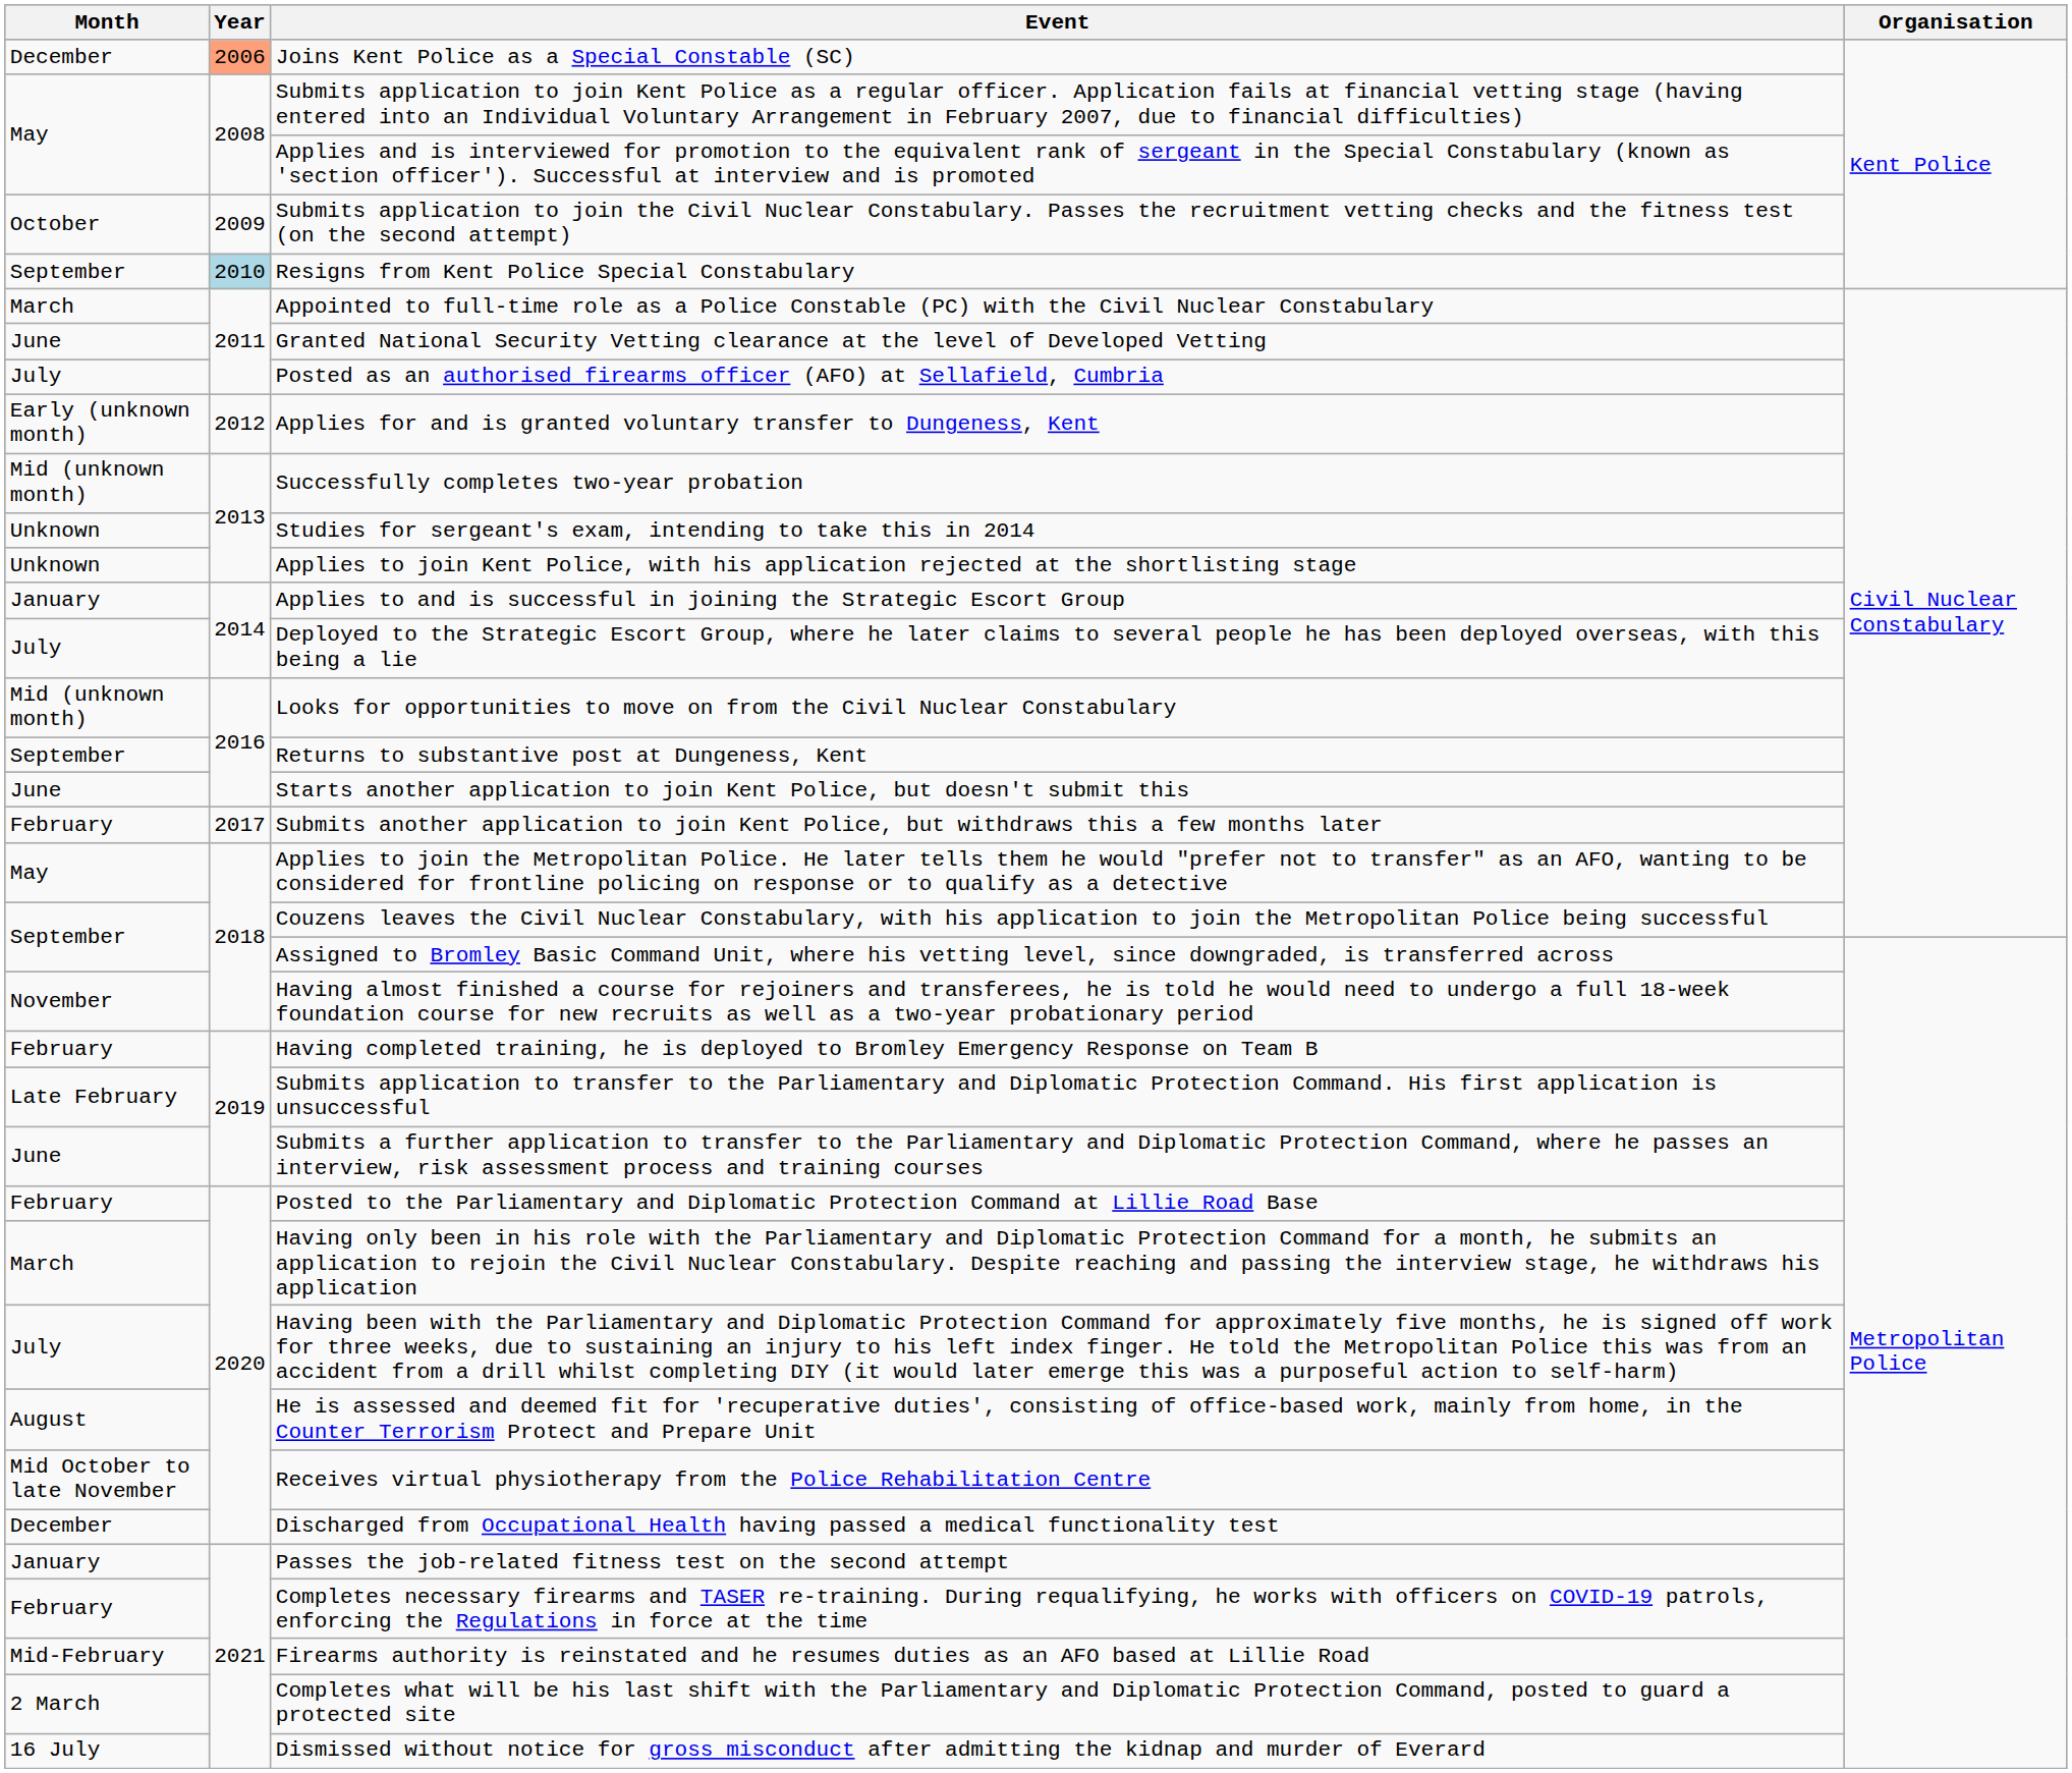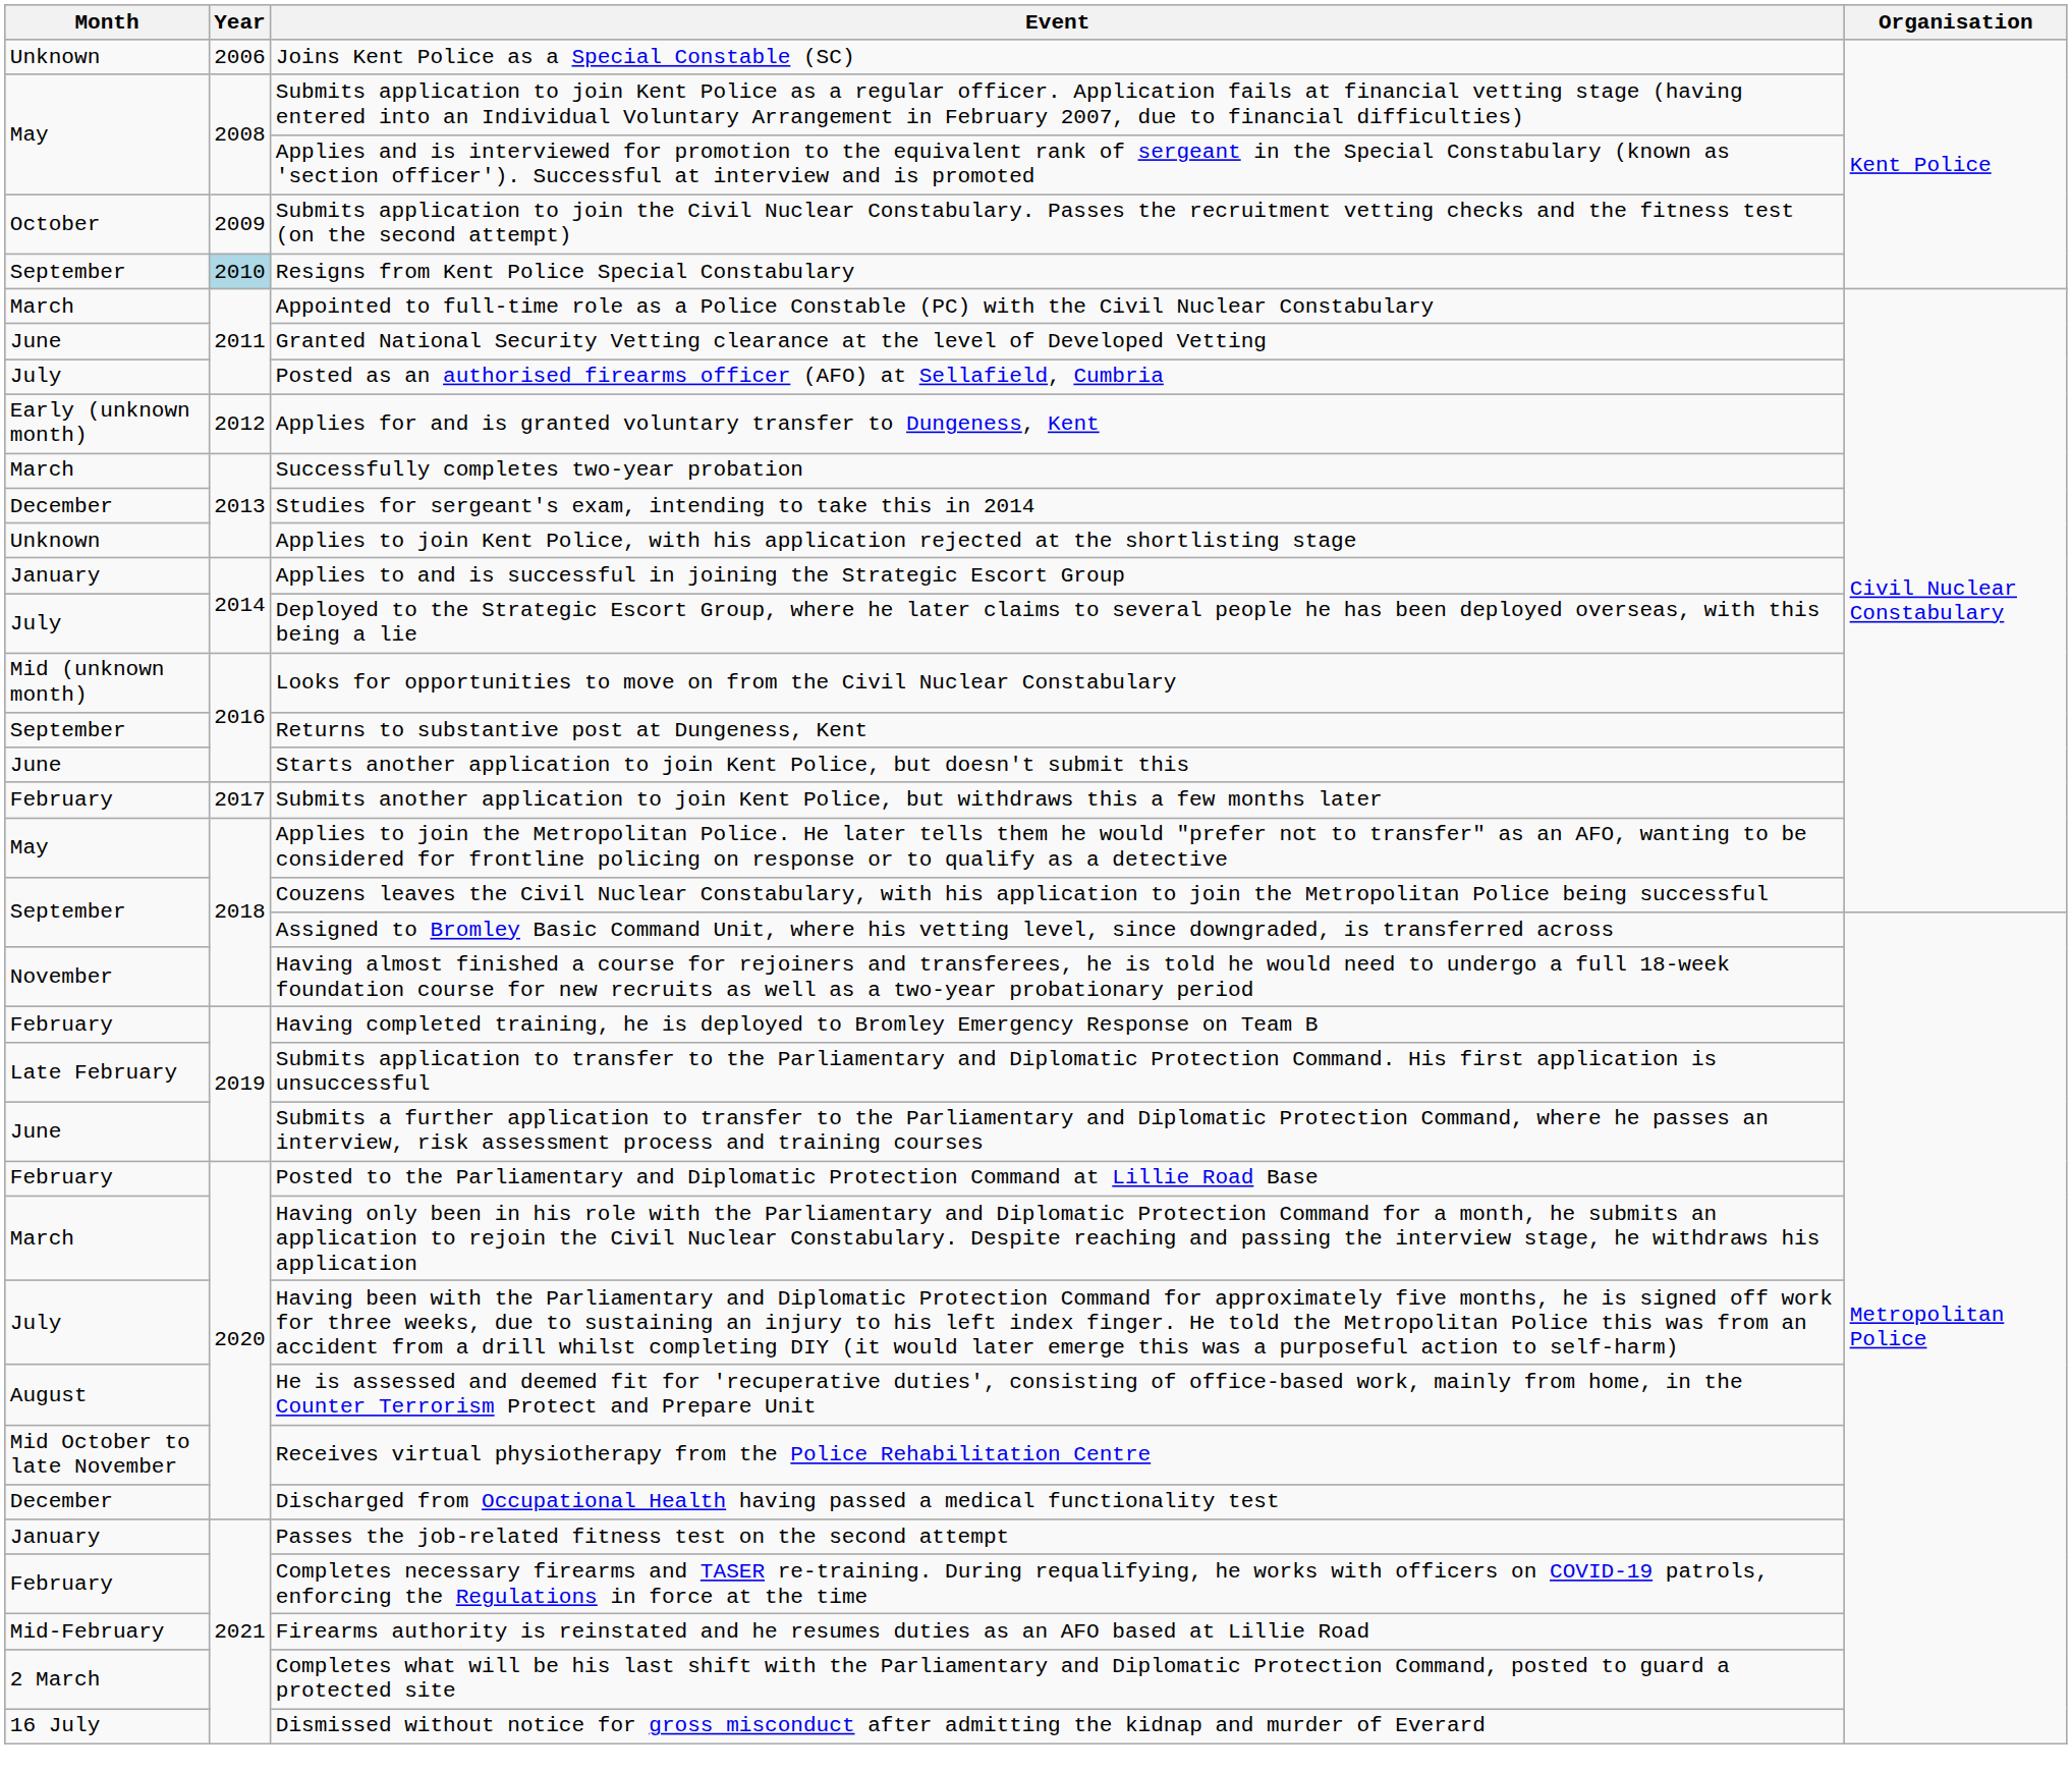 <table class="wikitable mw-collapsible">
 <tr>
 <th>Month</th>
 <th>Year</th>
 <th>Event</th>
 <th>Organisation</th>
 </tr>
 <tr>
-<td>December</td>
-<td style="background: lightsalmon;">2006</td>
+<td>Unknown</td>
+<td>2006</td>
 <td>Joins Kent Police as a <a href='#'>Special Constable</a> (SC)</td>
 <td rowspan="5"><a href='#'>Kent Police</a></td>
 </tr>
 <tr>
 <td rowspan="2">May</td>
 <td rowspan="2">2008</td>
 <td>Submits application to join Kent Police as a regular officer. Application fails at financial vetting stage (having entered into an Individual Voluntary Arrangement in February 2007, due to financial difficulties)</td>
 </tr>
 <tr>
 <td>Applies and is interviewed for promotion to the equivalent rank of <a href='#'>sergeant</a> in the Special Constabulary (known as 'section officer'). Successful at interview and is promoted</td>
 </tr>
 <tr>
 <td>October</td>
 <td>2009</td>
 <td>Submits application to join the Civil Nuclear Constabulary. Passes the recruitment vetting checks and the fitness test (on the second attempt)</td>
 </tr>
 <tr>
 <td>September</td>
 <td style="background: lightblue;">2010</td>
 <td>Resigns from Kent Police Special Constabulary</td>
 </tr>
 <tr>
 <td>March</td>
 <td rowspan="3">2011</td>
 <td>Appointed to full-time role as a Police Constable (PC) with the Civil Nuclear Constabulary</td>
 <td rowspan="15"><a href='#'>Civil Nuclear Constabulary</a></td>
 </tr>
 <tr>
 <td>June</td>
 <td>Granted National Security Vetting clearance at the level of Developed Vetting</td>
 </tr>
 <tr>
 <td>July</td>
 <td>Posted as an <a href='#'>authorised firearms officer</a> (AFO) at <a href='#'>Sellafield</a>, <a href='#'>Cumbria</a></td>
 </tr>
 <tr>
 <td>Early (unknown month)</td>
 <td>2012</td>
 <td>Applies for and is granted voluntary transfer to <a href='#'>Dungeness</a>, <a href='#'>Kent</a></td>
 </tr>
 <tr>
-<td>Mid (unknown month)</td>
+<td>March</td>
 <td rowspan="3">2013</td>
 <td>Successfully completes two-year probation</td>
 </tr>
 <tr>
-<td>Unknown</td>
+<td>December</td>
 <td>Studies for sergeant's exam, intending to take this in 2014</td>
 </tr>
 <tr>
 <td>Unknown</td>
 <td>Applies to join Kent Police, with his application rejected at the shortlisting stage</td>
 </tr>
 <tr>
 <td>January</td>
 <td rowspan="2">2014</td>
 <td>Applies to and is successful in joining the Strategic Escort Group</td>
 </tr>
 <tr>
 <td>July</td>
 <td>Deployed to the Strategic Escort Group, where he later claims to several people he has been deployed overseas, with this being a lie</td>
 </tr>
 <tr>
 <td>Mid (unknown month)</td>
 <td rowspan="3">2016</td>
 <td>Looks for opportunities to move on from the Civil Nuclear Constabulary</td>
 </tr>
 <tr>
 <td>September</td>
 <td>Returns to substantive post at Dungeness, Kent</td>
 </tr>
 <tr>
 <td>June</td>
 <td>Starts another application to join Kent Police, but doesn't submit this</td>
 </tr>
 <tr>
 <td>February</td>
 <td>2017</td>
 <td>Submits another application to join Kent Police, but withdraws this a few months later</td>
 </tr>
 <tr>
 <td>May</td>
 <td rowspan="4">2018</td>
 <td>Applies to join the Metropolitan Police. He later tells them he would "prefer not to transfer" as an AFO, wanting to be considered for frontline policing on response or to qualify as a detective</td>
 </tr>
 <tr>
 <td rowspan="2">September</td>
 <td>Couzens leaves the Civil Nuclear Constabulary, with his application to join the Metropolitan Police being successful</td>
 </tr>
 <tr>
 <td>Assigned to <a href='#'>Bromley</a> Basic Command Unit, where his vetting level, since downgraded, is transferred across</td>
 <td rowspan="16"><a href='#'>Metropolitan Police</a></td>
 </tr>
 <tr>
 <td>November</td>
 <td>Having almost finished a course for rejoiners and transferees, he is told he would need to undergo a full 18-week foundation course for new recruits as well as a two-year probationary period</td>
 </tr>
 <tr>
 <td>February</td>
 <td rowspan="3">2019</td>
 <td>Having completed training, he is deployed to Bromley Emergency Response on Team B</td>
 </tr>
 <tr>
 <td>Late February</td>
 <td>Submits application to transfer to the Parliamentary and Diplomatic Protection Command. His first application is unsuccessful</td>
 </tr>
 <tr>
 <td>June</td>
 <td>Submits a further application to transfer to the Parliamentary and Diplomatic Protection Command, where he passes an interview, risk assessment process and training courses</td>
 </tr>
 <tr>
 <td>February</td>
 <td rowspan="6">2020</td>
 <td>Posted to the Parliamentary and Diplomatic Protection Command at <a href='#'>Lillie Road</a> Base</td>
 </tr>
 <tr>
 <td>March</td>
 <td>Having only been in his role with the Parliamentary and Diplomatic Protection Command for a month, he submits an application to rejoin the Civil Nuclear Constabulary. Despite reaching and passing the interview stage, he withdraws his application</td>
 </tr>
 <tr>
 <td>July</td>
 <td>Having been with the Parliamentary and Diplomatic Protection Command for approximately five months, he is signed off work for three weeks, due to sustaining an injury to his left index finger. He told the Metropolitan Police this was from an accident from a drill whilst completing DIY (it would later emerge this was a purposeful action to self-harm)</td>
 </tr>
 <tr>
 <td>August</td>
 <td>He is assessed and deemed fit for 'recuperative duties', consisting of office-based work, mainly from home, in the <a href='#'>Counter Terrorism</a> Protect and Prepare Unit</td>
 </tr>
 <tr>
 <td>Mid October to late November</td>
 <td>Receives virtual physiotherapy from the <a href='#'>Police Rehabilitation Centre</a></td>
 </tr>
 <tr>
 <td>December</td>
 <td>Discharged from <a href='#'>Occupational Health</a> having passed a medical functionality test</td>
 </tr>
 <tr>
 <td>January</td>
 <td rowspan="5">2021</td>
 <td>Passes the job-related fitness test on the second attempt</td>
 </tr>
 <tr>
 <td>February</td>
 <td>Completes necessary firearms and <a href='#'>TASER</a> re-training. During requalifying, he works with officers on <a href='#'>COVID-19</a> patrols, enforcing the <a href='#'>Regulations</a> in force at the time</td>
 </tr>
 <tr>
 <td>Mid-February</td>
 <td>Firearms authority is reinstated and he resumes duties as an AFO based at Lillie Road</td>
 </tr>
 <tr>
 <td>2 March</td>
 <td>Completes what will be his last shift with the Parliamentary and Diplomatic Protection Command, posted to guard a protected site</td>
 </tr>
 <tr>
 <td>16 July</td>
 <td>Dismissed without notice for <a href='#'>gross misconduct</a> after admitting the kidnap and murder of Everard</td>
 </tr>
 </table>
